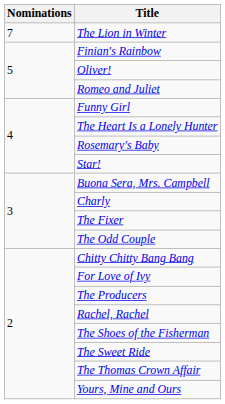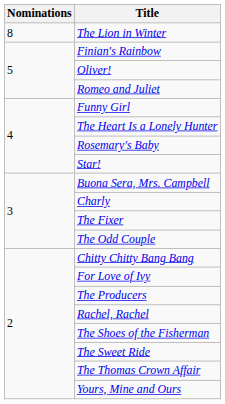 <table class="wikitable">
 <tr>
 <th>Nominations</th>
 <th>Title</th>
 </tr>
 <tr>
-<td>7</td>
+<td>8</td>
 <td><em><a href='#'>The Lion in Winter</a></em></td>
 </tr>
 <tr>
 <td rowspan="3">5</td>
 <td><em><a href='#'>Finian's Rainbow</a></em></td>
 </tr>
 <tr>
 <td><em><a href='#'>Oliver!</a></em></td>
 </tr>
 <tr>
 <td><em><a href='#'>Romeo and Juliet</a></em></td>
 </tr>
 <tr>
 <td rowspan="4">4</td>
 <td><em><a href='#'>Funny Girl</a></em></td>
 </tr>
 <tr>
 <td><em><a href='#'>The Heart Is a Lonely Hunter</a></em></td>
 </tr>
 <tr>
 <td><em><a href='#'>Rosemary's Baby</a></em></td>
 </tr>
 <tr>
 <td><em><a href='#'>Star!</a></em></td>
 </tr>
 <tr>
 <td rowspan="4">3</td>
 <td><em><a href='#'>Buona Sera, Mrs. Campbell</a></em></td>
 </tr>
 <tr>
 <td><em><a href='#'>Charly</a></em></td>
 </tr>
 <tr>
 <td><em><a href='#'>The Fixer</a></em></td>
 </tr>
 <tr>
 <td><em><a href='#'>The Odd Couple</a></em></td>
 </tr>
 <tr>
 <td rowspan="8">2</td>
 <td><em><a href='#'>Chitty Chitty Bang Bang</a></em></td>
 </tr>
 <tr>
 <td><em><a href='#'>For Love of Ivy</a></em></td>
 </tr>
 <tr>
 <td><em><a href='#'>The Producers</a></em></td>
 </tr>
 <tr>
 <td><em><a href='#'>Rachel, Rachel</a></em></td>
 </tr>
 <tr>
 <td><em><a href='#'>The Shoes of the Fisherman</a></em></td>
 </tr>
 <tr>
 <td><em><a href='#'>The Sweet Ride</a></em></td>
 </tr>
 <tr>
 <td><em><a href='#'>The Thomas Crown Affair</a></em></td>
 </tr>
 <tr>
 <td><em><a href='#'>Yours, Mine and Ours</a></em></td>
 </tr>
 </table>
